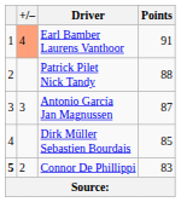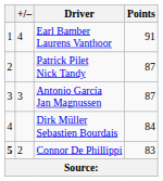 <table class="wikitable" style="font-size: 95%;">
 <tr>
 <th scope="col"></th>
 <th scope="col">+/–</th>
 <th scope="col">Driver</th>
 <th scope="col">Points</th>
 </tr>
 <tr>
 <td align=center>1</td>
-<td align="left" style="background: lightsalmon;"> 4</td>
+<td align="left"> 4</td>
 <td> <a href='#'>Earl Bamber</a><br> <a href='#'>Laurens Vanthoor</a></td>
 <td align=right>91</td>
 </tr>
 <tr>
 <td align=center>2</td>
 <td align="left"></td>
 <td> <a href='#'>Patrick Pilet</a><br> <a href='#'>Nick Tandy</a></td>
-<td align=right>88</td>
+<td align=right>87</td>
 </tr>
 <tr>
 <td align=center>3</td>
 <td align="left"> 3</td>
 <td> <a href='#'>Antonio García</a><br> <a href='#'>Jan Magnussen</a></td>
 <td align=right>87</td>
 </tr>
 <tr>
 <td align=center>4</td>
 <td align="left"></td>
 <td> <a href='#'>Dirk Müller</a><br> <a href='#'>Sebastien Bourdais</a></td>
-<td align=right>85</td>
+<td align=right>84</td>
 </tr>
 <tr>
 <td align=center><strong>5</strong></td>
 <td align="left"> 2</td>
 <td> <a href='#'>Connor De Phillippi</a></td>
 <td align=right>83</td>
 </tr>
 <tr>
 <th colspan=5>Source:</th>
 </tr>
 </table>
